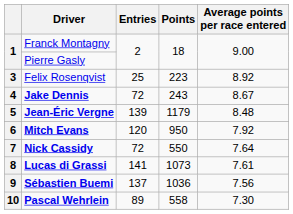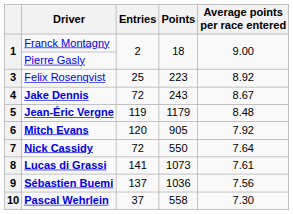 <table class="wikitable" style="text-align:center">
 <tr>
 <th></th>
 <th>Driver</th>
 <th>Entries</th>
 <th>Points</th>
 <th>Average points<br>per race entered</th>
 </tr>
 <tr>
 <th rowspan=2>1</th>
 <td align=left> <a href='#'>Franck Montagny</a></td>
 <td rowspan=2>2</td>
 <td rowspan=2>18</td>
 <td rowspan=2>9.00</td>
 </tr>
 <tr>
 <td align=left> <a href='#'>Pierre Gasly</a></td>
 </tr>
 <tr>
 <th>3</th>
 <td align=left> <a href='#'>Felix Rosenqvist</a></td>
 <td>25</td>
 <td>223</td>
 <td>8.92</td>
 </tr>
 <tr>
 <th>4</th>
 <td align="left"> <strong><a href='#'>Jake Dennis</a></strong></td>
 <td>72</td>
 <td>243</td>
 <td>8.67</td>
 </tr>
 <tr>
 <th>5</th>
 <td align=left> <strong><a href='#'>Jean-Éric Vergne</a></strong></td>
-<td>139</td>
+<td>119</td>
 <td>1179</td>
 <td>8.48</td>
 </tr>
 <tr>
 <th>6</th>
 <td align=left> <strong><a href='#'>Mitch Evans</a></strong></td>
 <td>120</td>
-<td>950</td>
+<td>905</td>
 <td>7.92</td>
 </tr>
 <tr>
 <th>7</th>
 <td align="left"> <strong><a href='#'>Nick Cassidy</a></strong></td>
 <td>72</td>
 <td>550</td>
 <td>7.64</td>
 </tr>
 <tr>
 <th>8</th>
 <td align=left> <strong><a href='#'>Lucas di Grassi</a></strong></td>
 <td>141</td>
 <td>1073</td>
 <td>7.61</td>
 </tr>
 <tr>
 <th>9</th>
 <td align=left> <strong><a href='#'>Sébastien Buemi</a></strong></td>
 <td>137</td>
 <td>1036</td>
 <td>7.56</td>
 </tr>
 <tr>
 <th>10</th>
 <td align="left"> <strong><a href='#'>Pascal Wehrlein</a></strong></td>
-<td>89</td>
+<td>37</td>
 <td>558</td>
 <td>7.30</td>
 </tr>
 </table>
